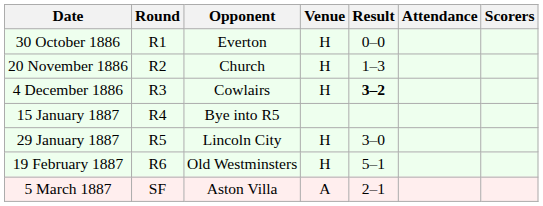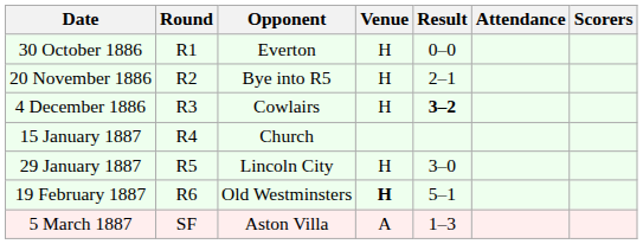 <table class="wikitable sortable" style="font-size:100%; text-align:center">
 <tr>
 <th>Date</th>
 <th>Round</th>
 <th>Opponent</th>
 <th>Venue</th>
 <th>Result</th>
 <th>Attendance</th>
 <th>Scorers</th>
 </tr>
 <tr bgcolor = "#EEFFEE">
 <td>30 October 1886</td>
 <td>R1</td>
 <td>Everton</td>
 <td>H</td>
 <td>0–0</td>
 <td></td>
 <td></td>
 </tr>
 <tr bgcolor = "#EEFFEE">
 <td>20 November 1886</td>
 <td>R2</td>
-<td>Church</td>
+<td>Bye into R5</td>
 <td>H</td>
-<td>1–3</td>
+<td>2–1</td>
 <td></td>
 <td></td>
 </tr>
 <tr bgcolor = "#EEFFEE">
 <td>4 December 1886</td>
 <td>R3</td>
 <td>Cowlairs</td>
 <td>H</td>
 <td><strong>3–2</strong></td>
 <td></td>
 <td></td>
 </tr>
 <tr bgcolor = "#EEFFEE">
 <td>15 January 1887</td>
 <td>R4</td>
-<td>Bye into R5</td>
+<td>Church</td>
 <td></td>
 <td></td>
 <td></td>
 <td></td>
 </tr>
 <tr bgcolor = "#EEFFEE">
 <td>29 January 1887</td>
 <td>R5</td>
 <td>Lincoln City</td>
 <td>H</td>
 <td>3–0</td>
 <td></td>
 <td></td>
 </tr>
 <tr bgcolor = "#EEFFEE">
 <td>19 February 1887</td>
 <td>R6</td>
 <td>Old Westminsters</td>
-<td>H</td>
+<td><strong>H</strong></td>
 <td>5–1</td>
 <td></td>
 <td></td>
 </tr>
 <tr bgcolor = "#FFEEEE">
 <td>5 March 1887</td>
 <td>SF</td>
 <td>Aston Villa</td>
 <td>A</td>
-<td>2–1</td>
+<td>1–3</td>
 <td></td>
 <td></td>
 </tr>
 </table>
